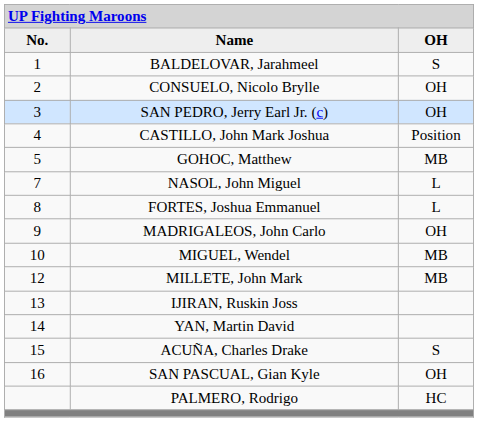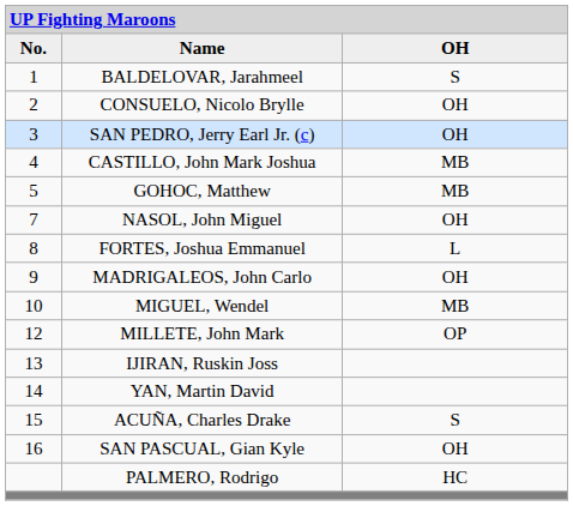 <table class='wikitable mw-collapsible mw-collapsed' style="text-align: center; width: 500px; border: none">
 <tr>
 <th style="background:#D4D4D4; text-align:left;" colspan=3><a href='#'>UP Fighting Maroons</a></th>
 </tr>
 <tr style="background:#EEEEEE; font-weight:bold;">
 <td width=10%>No.</td>
 <td width=50%>Name</td>
 <td align=center>OH</td>
 </tr>
 <tr>
 <td align=center>1</td>
 <td>BALDELOVAR, Jarahmeel</td>
 <td align=center>S</td>
 </tr>
 <tr>
 <td align=center>2</td>
 <td>CONSUELO, Nicolo Brylle</td>
 <td align=center>OH</td>
 </tr>
 <tr style="background: #D0E6FF;">
 <td align=center>3</td>
 <td>SAN PEDRO, Jerry Earl Jr. (<a href='#'>c</a>)</td>
 <td align=center>OH</td>
 </tr>
 <tr>
 <td align=center>4</td>
 <td>CASTILLO, John Mark Joshua</td>
-<td width=10%>Position</td>
+<td align=center>MB</td>
 </tr>
 <tr>
 <td align=center>5</td>
 <td>GOHOC, Matthew</td>
 <td align=center>MB</td>
 </tr>
 <tr>
 <td align=center>7</td>
 <td>NASOL, John Miguel</td>
-<td align=center>L</td>
+<td align=center>OH</td>
 </tr>
 <tr>
 <td align=center>8</td>
 <td>FORTES, Joshua Emmanuel</td>
 <td align=center>L</td>
 </tr>
 <tr>
 <td align=center>9</td>
 <td>MADRIGALEOS, John Carlo</td>
 <td align=center>OH</td>
 </tr>
 <tr>
 <td align=center>10</td>
 <td>MIGUEL, Wendel</td>
 <td align=center>MB</td>
 </tr>
 <tr>
 <td align=center>12</td>
 <td>MILLETE, John Mark</td>
-<td align=center>MB</td>
+<td align=center>OP</td>
 </tr>
 <tr>
 <td align=center>13</td>
 <td>IJIRAN, Ruskin Joss</td>
 <td align=center></td>
 </tr>
 <tr>
 <td align=center>14</td>
 <td>YAN, Martin David</td>
 <td align=center></td>
 </tr>
 <tr>
 <td align=center>15</td>
 <td>ACUÑA, Charles Drake</td>
 <td align=center>S</td>
 </tr>
 <tr>
 <td align=center>16</td>
 <td>SAN PASCUAL, Gian Kyle</td>
 <td align=center>OH</td>
 </tr>
 <tr>
 <td align=center></td>
 <td>PALMERO, Rodrigo</td>
 <td align=center>HC</td>
 </tr>
 <tr>
 <th style='background: grey;' colspan=3></th>
 </tr>
 </table>
